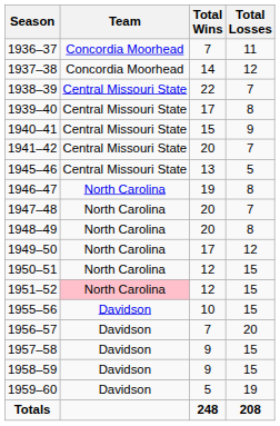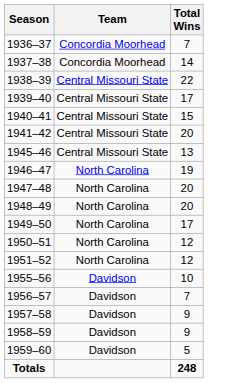 <table class="wikitable">
 <tr>
 <th style="text-align:center;">Season</th>
 <th style="text-align:center;">Team</th>
 <th style="text-align:center;">Total<br>Wins</th>
-<th style="text-align:center;">Total<br>Losses</th>
 </tr>
 <tr bgcolor=>
 <td style="text-align:center;">1936–37</td>
 <td style="text-align:center;"><a href='#'>Concordia Moorhead</a></td>
 <td style="text-align:center;">7</td>
-<td style="text-align:center;">11</td>
 </tr>
 <tr style="text-align:center;">
 <td>1937–38</td>
 <td>Concordia Moorhead</td>
 <td>14</td>
-<td>12</td>
 </tr>
 <tr>
 <td style="text-align:center;">1938–39</td>
 <td style="text-align:center;"><a href='#'>Central Missouri State</a></td>
 <td style="text-align:center;">22</td>
-<td style="text-align:center;">7</td>
 </tr>
 <tr style="text-align:center;">
 <td>1939–40</td>
 <td>Central Missouri State</td>
 <td>17</td>
-<td>8</td>
 </tr>
 <tr style="text-align:center;">
 <td>1940–41</td>
 <td>Central Missouri State</td>
 <td>15</td>
-<td>9</td>
 </tr>
 <tr style="text-align:center;">
 <td>1941–42</td>
 <td>Central Missouri State</td>
 <td>20</td>
-<td>7</td>
 </tr>
 <tr style="text-align:center;">
 <td>1945–46</td>
 <td>Central Missouri State</td>
 <td>13</td>
-<td>5</td>
 </tr>
 <tr>
 <td style="text-align:center;">1946–47</td>
 <td style="text-align:center;"><a href='#'>North Carolina</a></td>
 <td style="text-align:center;">19</td>
-<td style="text-align:center;">8</td>
 </tr>
 <tr style="text-align:center;">
 <td>1947–48</td>
 <td>North Carolina</td>
 <td>20</td>
-<td>7</td>
 </tr>
 <tr style="text-align:center;">
 <td>1948–49</td>
 <td>North Carolina</td>
 <td>20</td>
-<td>8</td>
 </tr>
 <tr style="text-align:center;">
 <td>1949–50</td>
 <td>North Carolina</td>
 <td>17</td>
-<td>12</td>
 </tr>
 <tr style="text-align:center;">
 <td>1950–51</td>
 <td>North Carolina</td>
 <td>12</td>
-<td>15</td>
 </tr>
 <tr style="text-align:center;">
 <td>1951–52</td>
-<td style="background: pink;">North Carolina</td>
+<td>North Carolina</td>
 <td>12</td>
-<td>15</td>
 </tr>
 <tr>
 <td style="text-align:center;">1955–56</td>
 <td style="text-align:center;"><a href='#'>Davidson</a></td>
 <td style="text-align:center;">10</td>
-<td style="text-align:center;">15</td>
 </tr>
 <tr style="text-align:center;">
 <td>1956–57</td>
 <td>Davidson</td>
 <td>7</td>
-<td>20</td>
 </tr>
 <tr style="text-align:center;">
 <td>1957–58</td>
 <td>Davidson</td>
 <td>9</td>
-<td>15</td>
 </tr>
 <tr style="text-align:center;">
 <td>1958–59</td>
 <td>Davidson</td>
 <td>9</td>
-<td>15</td>
 </tr>
 <tr style="text-align:center;">
 <td>1959–60</td>
 <td>Davidson</td>
 <td>5</td>
-<td>19</td>
 </tr>
 <tr style="text-align:center;">
 <td><strong>Totals</strong></td>
 <td style="text-align:center;"></td>
 <td><strong>248</strong></td>
-<td><strong>208</strong></td>
 </tr>
 </table>
